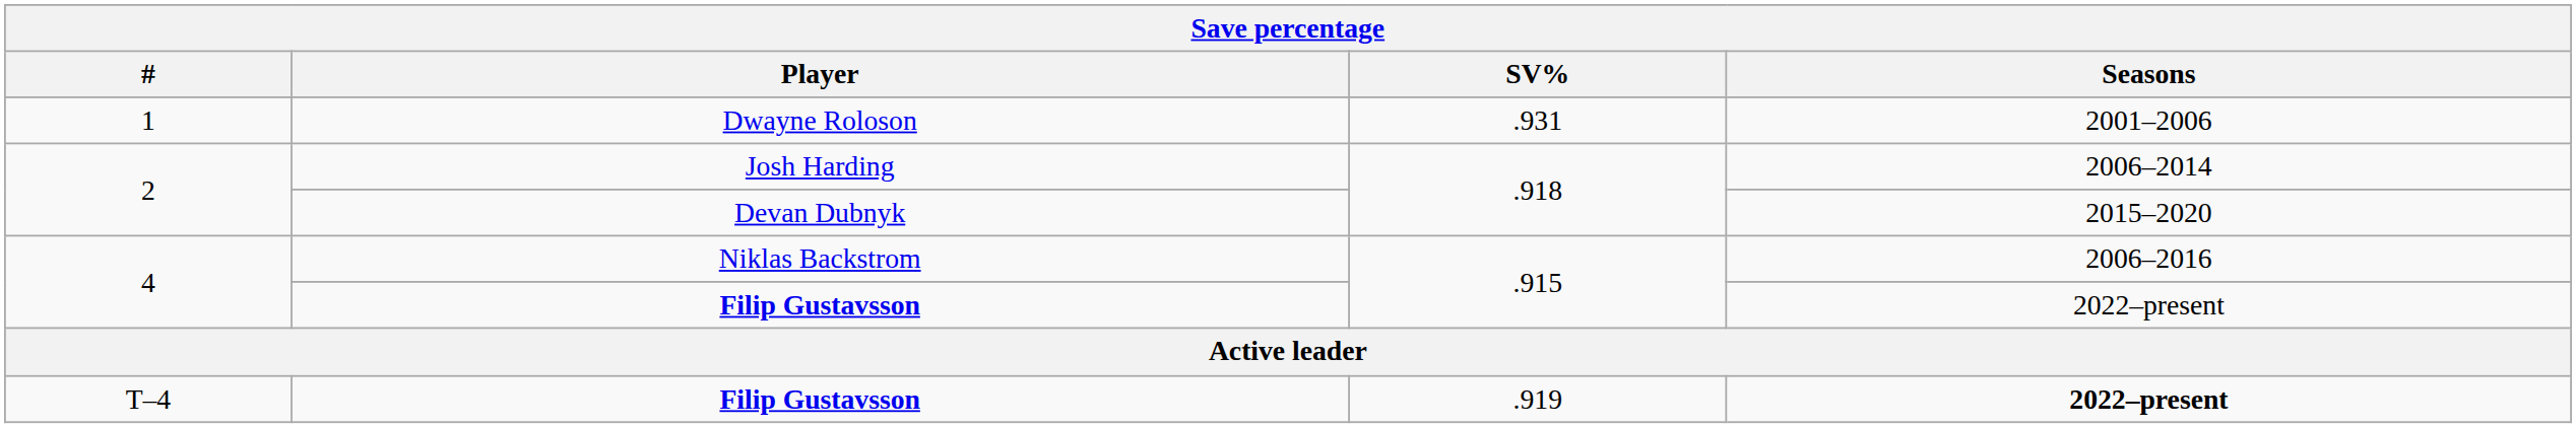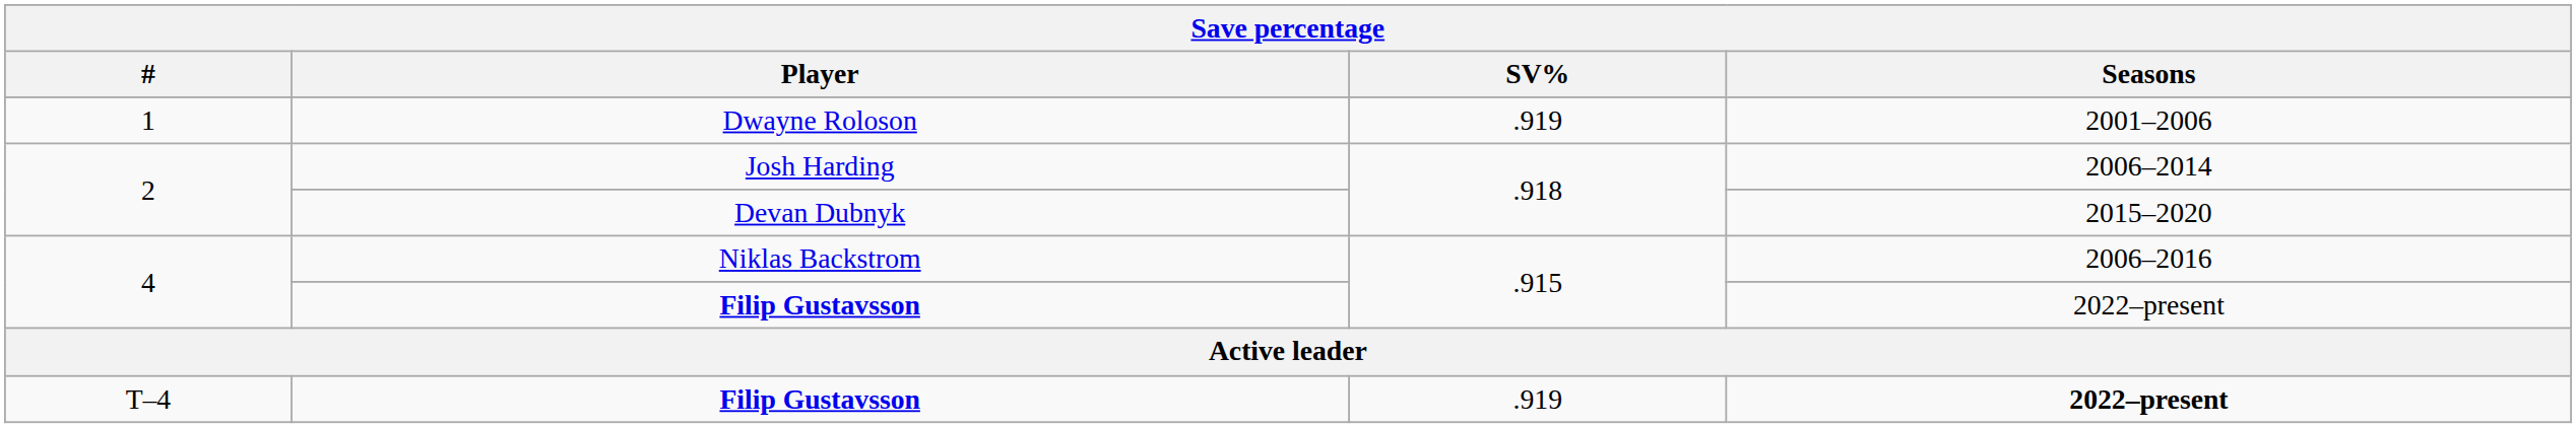 <table class="wikitable" style="text-align: center; font-size: 95%" width="70%">
 <tr>
 <th colspan="4"><a href='#'>Save percentage</a></th>
 </tr>
 <tr>
 <th>#</th>
 <th>Player</th>
 <th>SV%</th>
 <th>Seasons</th>
 </tr>
 <tr>
 <td>1</td>
 <td><a href='#'>Dwayne Roloson</a></td>
-<td>.931</td>
+<td>.919</td>
 <td>2001–2006</td>
 </tr>
 <tr>
 <td rowspan="2">2</td>
 <td><a href='#'>Josh Harding</a></td>
 <td rowspan="2">.918</td>
 <td>2006–2014</td>
 </tr>
 <tr>
 <td><a href='#'>Devan Dubnyk</a></td>
 <td>2015–2020</td>
 </tr>
 <tr>
 <td rowspan="2">4</td>
 <td><a href='#'>Niklas Backstrom</a></td>
 <td rowspan="2">.915</td>
 <td>2006–2016</td>
 </tr>
 <tr>
 <td><strong><a href='#'>Filip Gustavsson</a></strong></td>
 <td>2022–present</td>
 </tr>
 <tr>
 <th colspan="4">Active leader</th>
 </tr>
 <tr>
 <td>T–4</td>
 <td><strong><a href='#'>Filip Gustavsson</a></strong></td>
 <td>.919</td>
 <td><strong>2022–present</strong></td>
 </tr>
 </table>
